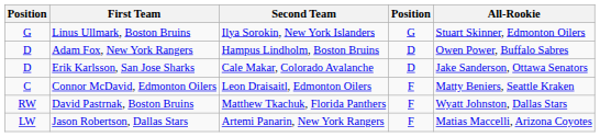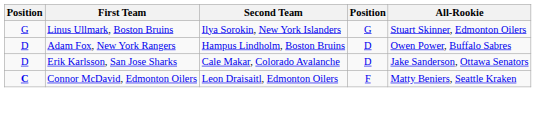 <table class="wikitable">
 <tr>
 <th>Position</th>
 <th>First Team</th>
 <th>Second Team</th>
 <th>Position</th>
 <th>All-Rookie</th>
 </tr>
 <tr>
 <td align=center><a href='#'>G</a></td>
 <td><a href='#'>Linus Ullmark</a>, <a href='#'>Boston Bruins</a></td>
 <td><a href='#'>Ilya Sorokin</a>, <a href='#'>New York Islanders</a></td>
 <td align=center><a href='#'>G</a></td>
 <td><a href='#'>Stuart Skinner</a>, <a href='#'>Edmonton Oilers</a></td>
 </tr>
 <tr>
 <td align=center><a href='#'>D</a></td>
 <td><a href='#'>Adam Fox</a>, <a href='#'>New York Rangers</a></td>
 <td><a href='#'>Hampus Lindholm</a>, <a href='#'>Boston Bruins</a></td>
 <td align=center><a href='#'>D</a></td>
 <td><a href='#'>Owen Power</a>, <a href='#'>Buffalo Sabres</a></td>
 </tr>
 <tr>
 <td align=center><a href='#'>D</a></td>
 <td><a href='#'>Erik Karlsson</a>, <a href='#'>San Jose Sharks</a></td>
 <td><a href='#'>Cale Makar</a>, <a href='#'>Colorado Avalanche</a></td>
 <td align=center><a href='#'>D</a></td>
 <td><a href='#'>Jake Sanderson</a>, <a href='#'>Ottawa Senators</a></td>
 </tr>
 <tr>
-<td align=center><a href='#'>C</a></td>
+<td align=center><strong><a href='#'>C</a></strong></td>
 <td><a href='#'>Connor McDavid</a>, <a href='#'>Edmonton Oilers</a></td>
 <td><a href='#'>Leon Draisaitl</a>, <a href='#'>Edmonton Oilers</a></td>
 <td align=center><a href='#'>F</a></td>
 <td><a href='#'>Matty Beniers</a>, <a href='#'>Seattle Kraken</a></td>
 </tr>
-<tr>
-<td align=center><a href='#'>RW</a></td>
-<td><a href='#'>David Pastrnak</a>, <a href='#'>Boston Bruins</a></td>
-<td><a href='#'>Matthew Tkachuk</a>, <a href='#'>Florida Panthers</a></td>
-<td align=center><a href='#'>F</a></td>
-<td><a href='#'>Wyatt Johnston</a>, <a href='#'>Dallas Stars</a></td>
-</tr>
-<tr>
-<td align=center><a href='#'>LW</a></td>
-<td><a href='#'>Jason Robertson</a>, <a href='#'>Dallas Stars</a></td>
-<td><a href='#'>Artemi Panarin</a>, <a href='#'>New York Rangers</a></td>
-<td align=center><a href='#'>F</a></td>
-<td><a href='#'>Matias Maccelli</a>, <a href='#'>Arizona Coyotes</a></td>
-</tr>
 </table>
